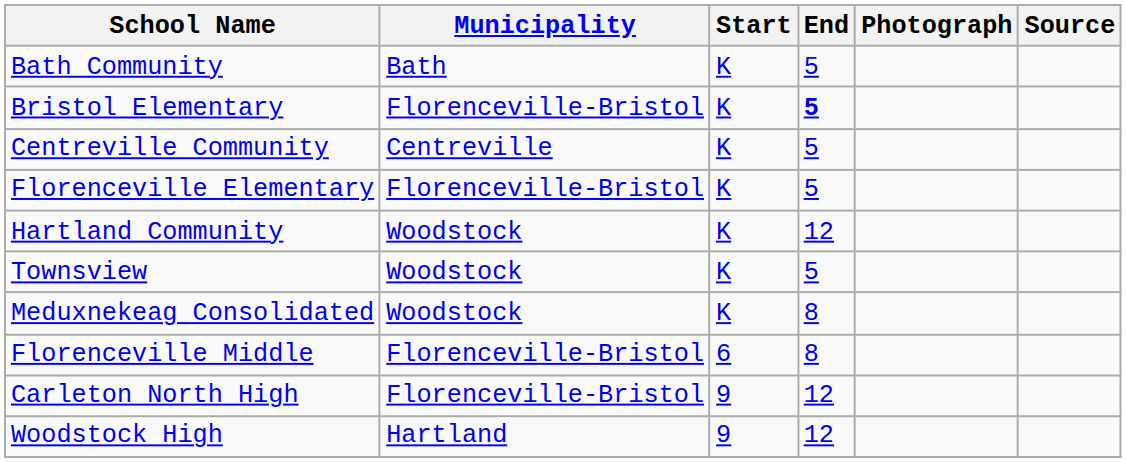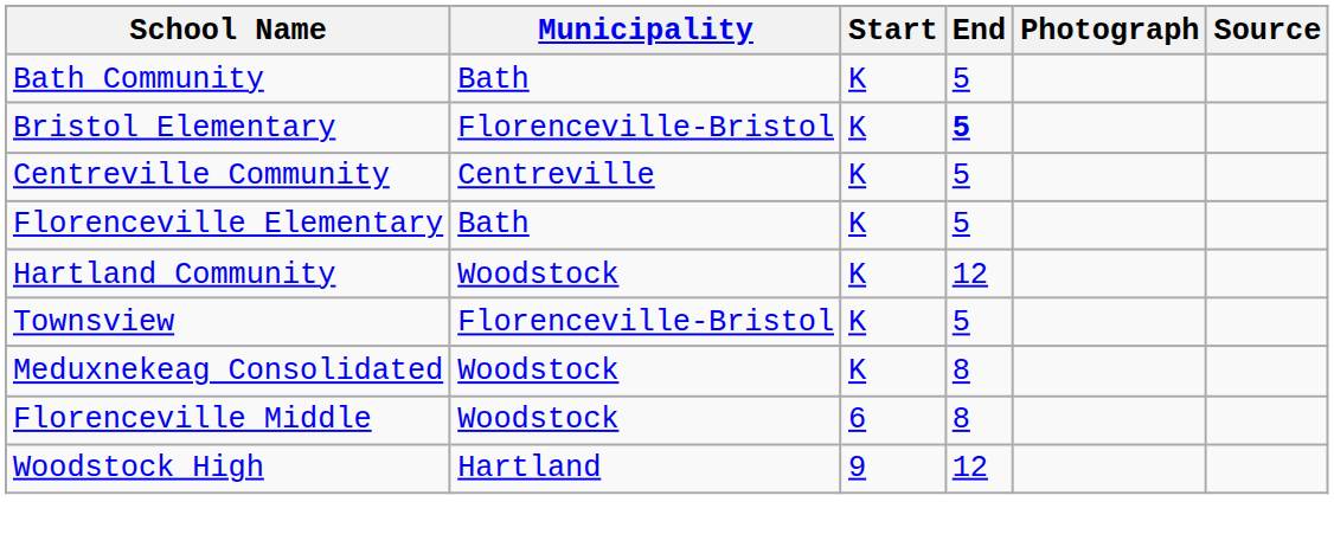 <table class="wikitable sortable">
 <tr>
 <th>School Name</th>
 <th><a href='#'>Municipality</a></th>
 <th>Start</th>
 <th>End</th>
 <th>Photograph</th>
 <th>Source</th>
 </tr>
 <tr>
 <td><a href='#'>Bath Community</a></td>
 <td><a href='#'>Bath</a></td>
 <td><a href='#'>K</a></td>
 <td><a href='#'>5</a></td>
 <td></td>
 <td></td>
 </tr>
 <tr>
 <td><a href='#'>Bristol Elementary</a></td>
 <td><a href='#'>Florenceville-Bristol</a></td>
 <td><a href='#'>K</a></td>
 <td><strong><a href='#'>5</a></strong></td>
 <td></td>
 <td></td>
 </tr>
 <tr>
 <td><a href='#'>Centreville Community</a></td>
 <td><a href='#'>Centreville</a></td>
 <td><a href='#'>K</a></td>
 <td><a href='#'>5</a></td>
 <td></td>
 <td></td>
 </tr>
 <tr>
 <td><a href='#'>Florenceville Elementary</a></td>
-<td><a href='#'>Florenceville-Bristol</a></td>
+<td><a href='#'>Bath</a></td>
 <td><a href='#'>K</a></td>
 <td><a href='#'>5</a></td>
 <td></td>
 <td></td>
 </tr>
 <tr>
 <td><a href='#'>Hartland Community</a></td>
 <td><a href='#'>Woodstock</a></td>
 <td><a href='#'>K</a></td>
 <td><a href='#'>12</a></td>
 <td></td>
 <td></td>
 </tr>
 <tr>
 <td><a href='#'>Townsview</a></td>
-<td><a href='#'>Woodstock</a></td>
+<td><a href='#'>Florenceville-Bristol</a></td>
 <td><a href='#'>K</a></td>
 <td><a href='#'>5</a></td>
 <td></td>
 <td></td>
 </tr>
 <tr>
 <td><a href='#'>Meduxnekeag Consolidated</a></td>
 <td><a href='#'>Woodstock</a></td>
 <td><a href='#'>K</a></td>
 <td><a href='#'>8</a></td>
 <td></td>
 <td></td>
 </tr>
 <tr>
 <td><a href='#'>Florenceville Middle</a></td>
-<td><a href='#'>Florenceville-Bristol</a></td>
+<td><a href='#'>Woodstock</a></td>
 <td><a href='#'>6</a></td>
 <td><a href='#'>8</a></td>
-<td></td>
-<td></td>
-</tr>
-<tr>
-<td><a href='#'>Carleton North High</a></td>
-<td><a href='#'>Florenceville-Bristol</a></td>
-<td><a href='#'>9</a></td>
-<td><a href='#'>12</a></td>
 <td></td>
 <td></td>
 </tr>
 <tr>
 <td><a href='#'>Woodstock High</a></td>
 <td><a href='#'>Hartland</a></td>
 <td><a href='#'>9</a></td>
 <td><a href='#'>12</a></td>
 <td></td>
 <td></td>
 </tr>
 </table>
